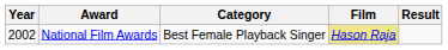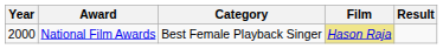 <table class="wikitable" style="font-size: 95%;">
 <tr>
 <th>Year</th>
 <th>Award</th>
 <th>Category</th>
 <th>Film</th>
 <th>Result</th>
 </tr>
 <tr>
-<td>2002</td>
+<td>2000</td>
 <td><a href='#'>National Film Awards</a></td>
 <td>Best Female Playback Singer</td>
 <td style="background: khaki;"><em><a href='#'>Hason Raja</a></em></td>
 <td></td>
 </tr>
 </table>
